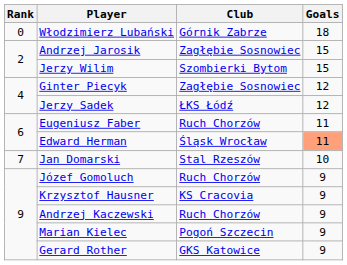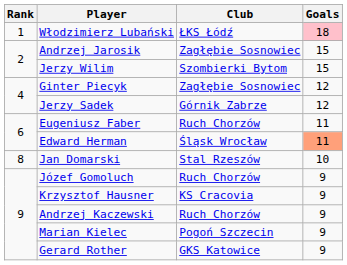 <table class="wikitable" style="text-align:center">
 <tr>
 <th>Rank</th>
 <th>Player</th>
 <th>Club</th>
 <th>Goals</th>
 </tr>
 <tr>
-<td rowspan="1">0</td>
+<td rowspan="1">1</td>
 <td align="left"> <a href='#'>Włodzimierz Lubański</a></td>
-<td align="left"><a href='#'>Górnik Zabrze</a></td>
-<td>18</td>
+<td align="left"><a href='#'>ŁKS Łódź</a></td>
+<td style="background: pink;">18</td>
 </tr>
 <tr>
 <td rowspan="2">2</td>
 <td align="left"> <a href='#'>Andrzej Jarosik</a></td>
 <td align="left"><a href='#'>Zagłębie Sosnowiec</a></td>
 <td>15</td>
 </tr>
 <tr>
 <td align="left"> <a href='#'>Jerzy Wilim</a></td>
 <td align="left"><a href='#'>Szombierki Bytom</a></td>
 <td>15</td>
 </tr>
 <tr>
 <td rowspan="2">4</td>
 <td align="left"> <a href='#'>Ginter Piecyk</a></td>
 <td align="left"><a href='#'>Zagłębie Sosnowiec</a></td>
 <td>12</td>
 </tr>
 <tr>
 <td align="left"> <a href='#'>Jerzy Sadek</a></td>
-<td align="left"><a href='#'>ŁKS Łódź</a></td>
+<td align="left"><a href='#'>Górnik Zabrze</a></td>
 <td>12</td>
 </tr>
 <tr>
 <td rowspan="2">6</td>
 <td align="left"> <a href='#'>Eugeniusz Faber</a></td>
 <td align="left"><a href='#'>Ruch Chorzów</a></td>
 <td>11</td>
 </tr>
 <tr>
 <td align="left"> <a href='#'>Edward Herman</a></td>
 <td align="left"><a href='#'>Śląsk Wrocław</a></td>
 <td style="background: lightsalmon;">11</td>
 </tr>
 <tr>
-<td rowspan="1">7</td>
+<td rowspan="1">8</td>
 <td align="left"> <a href='#'>Jan Domarski</a></td>
 <td align="left"><a href='#'>Stal Rzeszów</a></td>
 <td>10</td>
 </tr>
 <tr>
 <td rowspan="5">9</td>
 <td align="left"> <a href='#'>Józef Gomoluch</a></td>
 <td align="left"><a href='#'>Ruch Chorzów</a></td>
 <td>9</td>
 </tr>
 <tr>
 <td align="left"> <a href='#'>Krzysztof Hausner</a></td>
 <td align="left"><a href='#'>KS Cracovia</a></td>
 <td>9</td>
 </tr>
 <tr>
 <td align="left"> <a href='#'>Andrzej Kaczewski</a></td>
 <td align="left"><a href='#'>Ruch Chorzów</a></td>
 <td>9</td>
 </tr>
 <tr>
 <td align="left"> <a href='#'>Marian Kielec</a></td>
 <td align="left"><a href='#'>Pogoń Szczecin</a></td>
 <td>9</td>
 </tr>
 <tr>
 <td align="left"> <a href='#'>Gerard Rother</a></td>
 <td align="left"><a href='#'>GKS Katowice</a></td>
 <td>9</td>
 </tr>
 </table>
